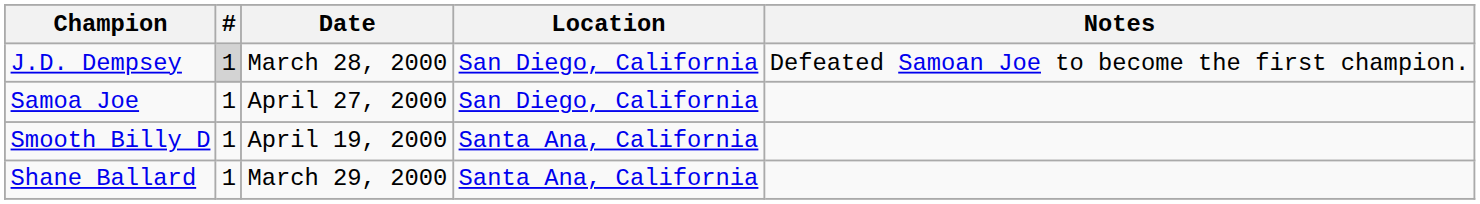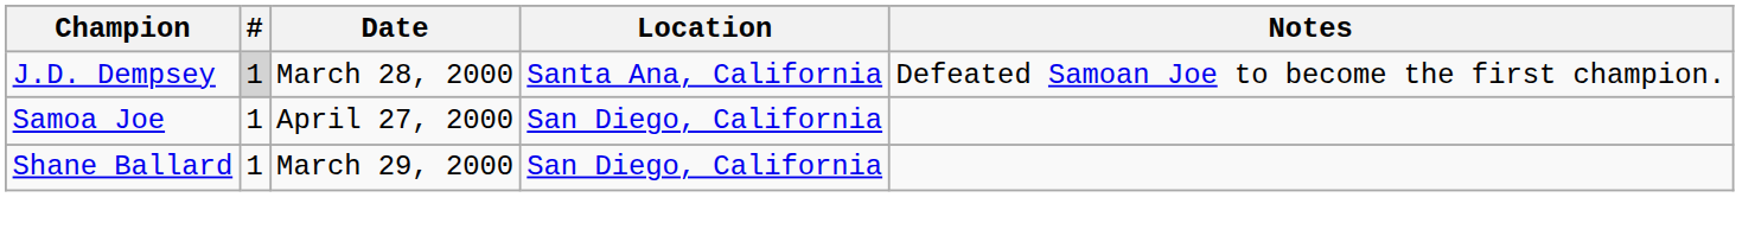 <table class="wikitable">
 <tr>
 <th>Champion</th>
 <th>#</th>
 <th>Date</th>
 <th>Location</th>
 <th>Notes</th>
 </tr>
 <tr>
 <td><a href='#'>J.D. Dempsey</a></td>
 <td style="background: lightgrey;">1</td>
 <td>March 28, 2000</td>
-<td><a href='#'>San Diego, California</a></td>
+<td><a href='#'>Santa Ana, California</a></td>
 <td>Defeated <a href='#'>Samoan Joe</a> to become the first champion.</td>
 </tr>
 <tr>
 <td><a href='#'>Samoa Joe</a></td>
 <td>1</td>
 <td>April 27, 2000</td>
 <td><a href='#'>San Diego, California</a></td>
 <td></td>
 </tr>
 <tr>
-<td><a href='#'>Smooth Billy D</a></td>
-<td>1</td>
-<td>April 19, 2000</td>
-<td><a href='#'>Santa Ana, California</a></td>
-<td></td>
-</tr>
-<tr>
 <td><a href='#'>Shane Ballard</a></td>
 <td>1</td>
 <td>March 29, 2000</td>
-<td><a href='#'>Santa Ana, California</a></td>
+<td><a href='#'>San Diego, California</a></td>
 <td></td>
 </tr>
 </table>
